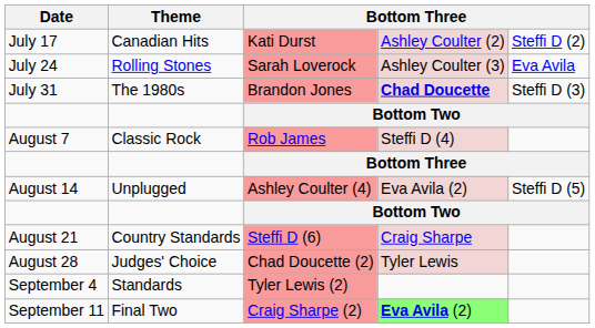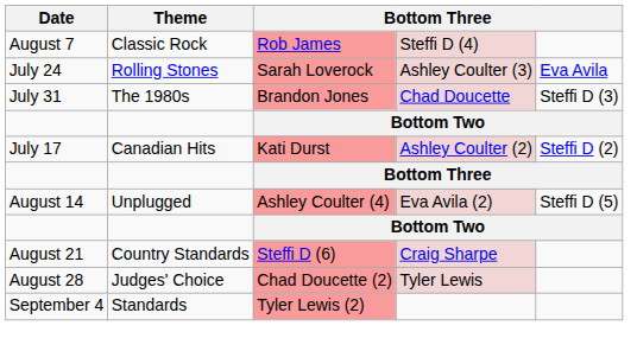 <table class="wikitable">
 <tr>
 <th>Date</th>
 <th>Theme</th>
 <th colspan="3" style="text-align:center;">Bottom Three</th>
 </tr>
 <tr>
-<td>July 17</td>
-<td>Canadian Hits</td>
-<td style="background:#f99b9b;">Kati Durst</td>
-<td style="background:#f2d6d6;"><a href='#'>Ashley Coulter</a> (2)</td>
-<td><a href='#'>Steffi D</a> (2)</td>
+<td>August 7</td>
+<td>Classic Rock</td>
+<td style="background:#f99b9b;"><a href='#'>Rob James</a></td>
+<td style="background:#f2d6d6;">Steffi D (4)</td>
+<td></td>
 </tr>
 <tr>
 <td>July 24</td>
 <td><a href='#'>Rolling Stones</a></td>
 <td style="background:#f99b9b;">Sarah Loverock</td>
 <td style="background:#f2d6d6;">Ashley Coulter (3)</td>
 <td><a href='#'>Eva Avila</a></td>
 </tr>
 <tr>
 <td>July 31</td>
 <td>The 1980s</td>
 <td style="background:#f99b9b;">Brandon Jones</td>
-<td style="background:#f2d6d6;"><strong><a href='#'>Chad Doucette</a></strong></td>
+<td style="background:#f2d6d6;"><a href='#'>Chad Doucette</a></td>
 <td>Steffi D (3)</td>
 </tr>
 <tr>
 <td></td>
 <td></td>
 <td colspan="3" style="background:#f2f2f2; text-align:center;"><strong>Bottom Two</strong></td>
 </tr>
 <tr>
-<td>August 7</td>
-<td>Classic Rock</td>
-<td style="background:#f99b9b;"><a href='#'>Rob James</a></td>
-<td style="background:#f2d6d6;">Steffi D (4)</td>
-<td></td>
+<td>July 17</td>
+<td>Canadian Hits</td>
+<td style="background:#f99b9b;">Kati Durst</td>
+<td style="background:#f2d6d6;"><a href='#'>Ashley Coulter</a> (2)</td>
+<td><a href='#'>Steffi D</a> (2)</td>
 </tr>
 <tr>
 <td></td>
 <td></td>
 <td colspan="3" style="background:#f2f2f2; text-align:center;"><strong>Bottom Three</strong></td>
 </tr>
 <tr>
 <td>August 14</td>
 <td>Unplugged</td>
 <td style="background:#f99b9b;">Ashley Coulter (4)</td>
 <td style="background:#f2d6d6;">Eva Avila (2)</td>
 <td>Steffi D (5)</td>
 </tr>
 <tr>
 <td></td>
 <td></td>
 <td colspan="3" style="background:#f2f2f2; text-align:center;"><strong>Bottom Two</strong></td>
 </tr>
 <tr>
 <td>August 21</td>
 <td>Country Standards</td>
 <td style="background:#f99b9b;"><a href='#'>Steffi D</a> (6)</td>
 <td style="background:#f2d6d6;"><a href='#'>Craig Sharpe</a></td>
 <td></td>
 </tr>
 <tr>
 <td>August 28</td>
 <td>Judges' Choice</td>
 <td style="background:#f99b9b;">Chad Doucette (2)</td>
 <td style="background:#f2d6d6;">Tyler Lewis</td>
 <td></td>
 </tr>
 <tr>
 <td>September 4</td>
 <td>Standards</td>
 <td style="background:#f99b9b;">Tyler Lewis (2)</td>
 <td></td>
 <td></td>
 </tr>
-<tr>
-<td>September 11</td>
-<td>Final Two</td>
-<td style="background:#f99b9b;"><a href='#'>Craig Sharpe</a> (2)</td>
-<td style="background:#8cff78;"><strong><a href='#'>Eva Avila</a></strong> (2)</td>
-<td></td>
-</tr>
 </table>
